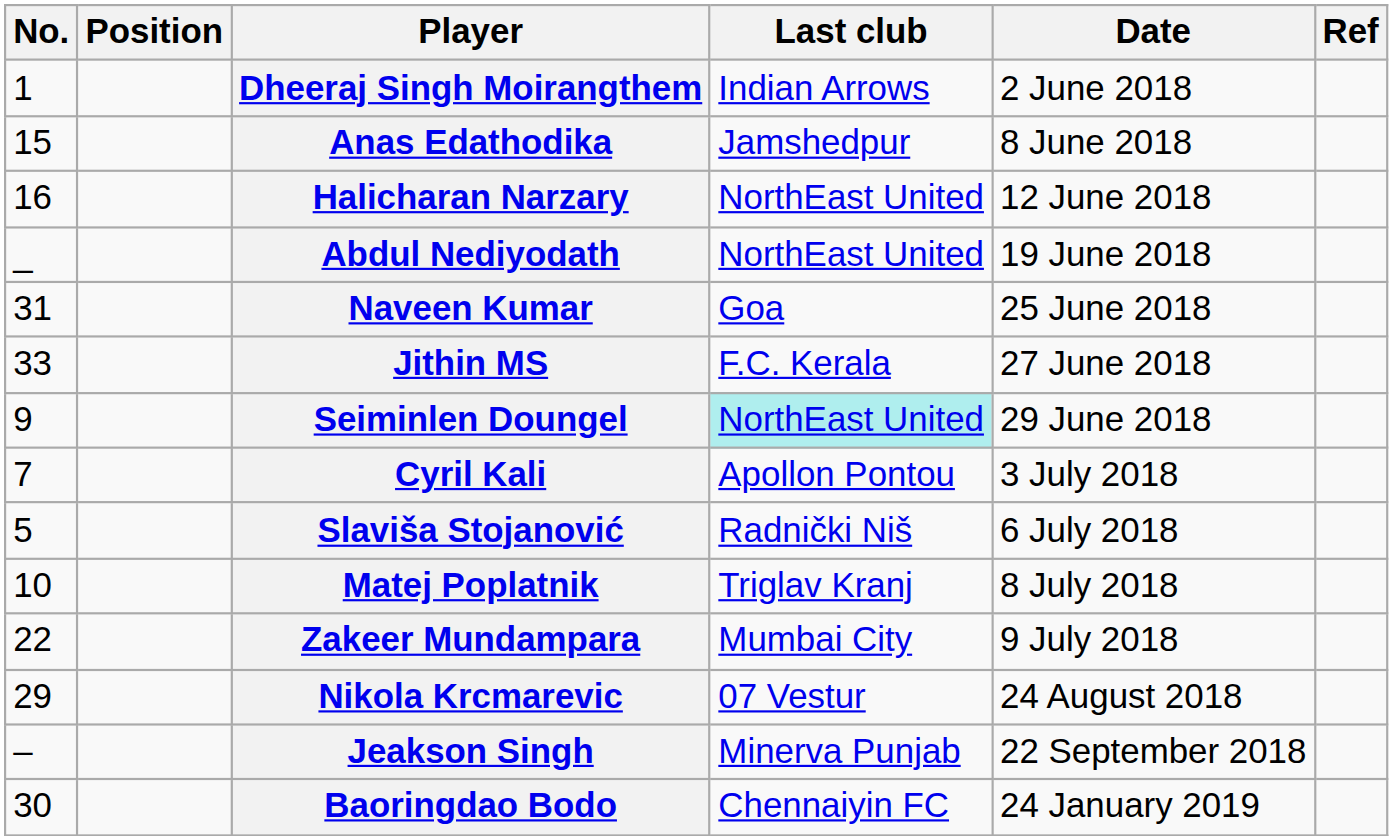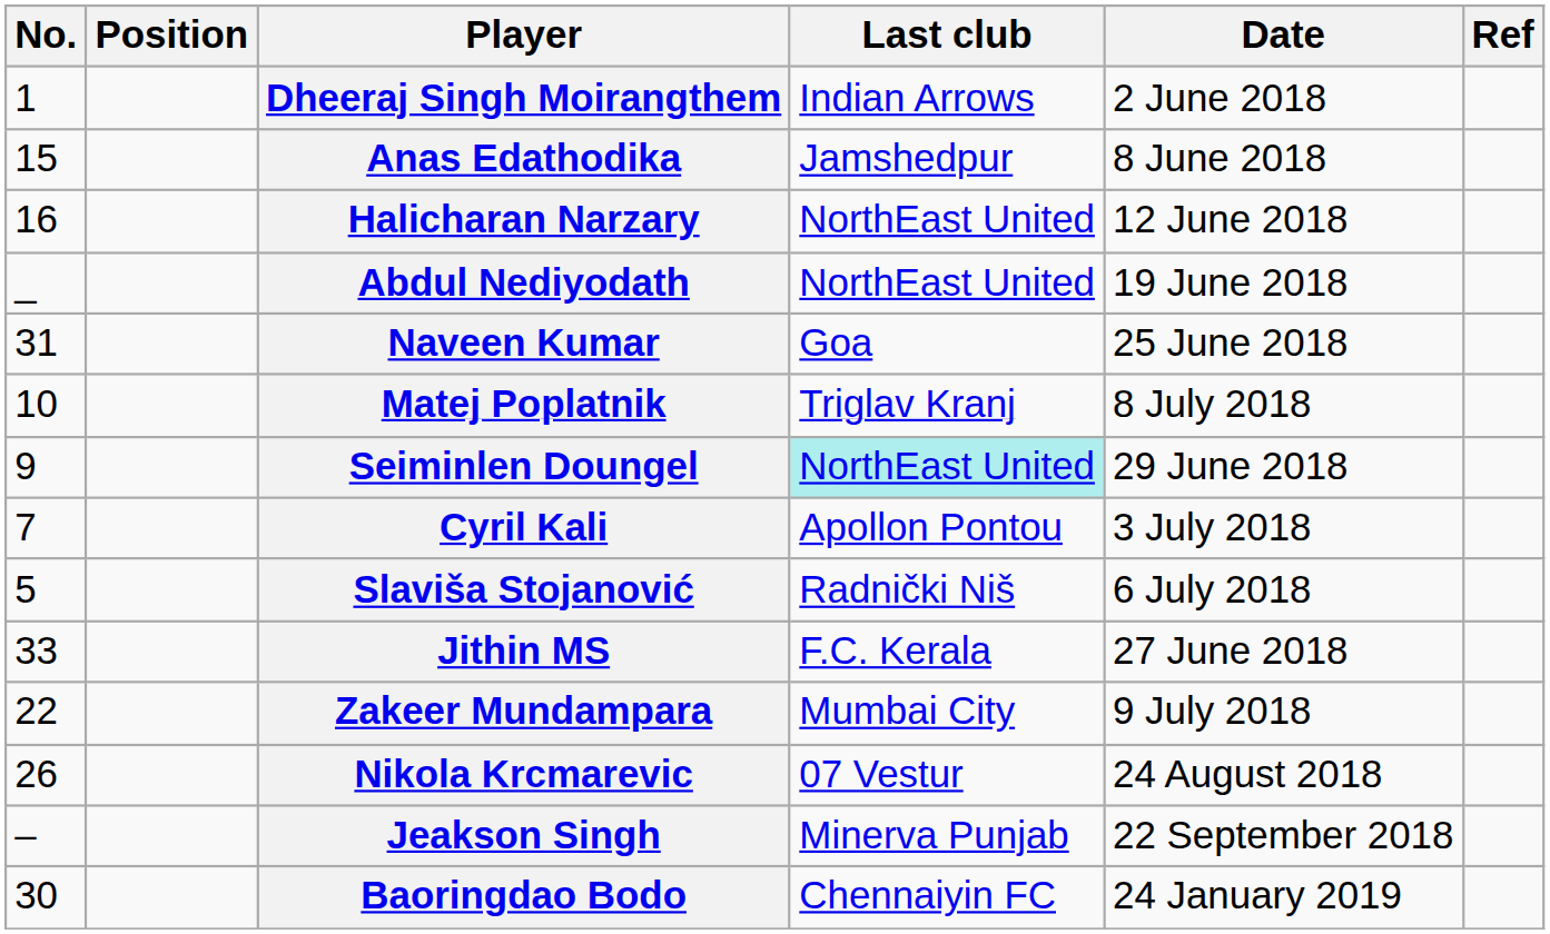 <table class="wikitable plainrowheaders" style="text-align:center; text-align:left">
 <tr>
 <th>No.</th>
 <th scope="col">Position</th>
 <th scope="col">Player</th>
 <th scope="col">Last club</th>
 <th scope="col">Date</th>
 <th scope="col">Ref</th>
 </tr>
 <tr>
 <td>1</td>
 <td></td>
 <th scope="row"> <a href='#'>Dheeraj Singh Moirangthem</a></th>
 <td> <a href='#'>Indian Arrows</a></td>
 <td>2 June 2018</td>
 <td></td>
 </tr>
 <tr>
 <td>15</td>
 <td></td>
 <th scope="row"> <a href='#'>Anas Edathodika</a></th>
 <td> <a href='#'>Jamshedpur</a></td>
 <td>8 June 2018</td>
 <td></td>
 </tr>
 <tr>
 <td>16</td>
 <td></td>
 <th scope="row"> <a href='#'>Halicharan Narzary</a></th>
 <td> <a href='#'>NorthEast United</a></td>
 <td>12 June 2018</td>
 <td></td>
 </tr>
 <tr>
 <td>_</td>
 <td></td>
 <th scope="row"> <a href='#'>Abdul Nediyodath</a></th>
 <td><a href='#'>NorthEast United</a></td>
 <td>19 June 2018</td>
 <td></td>
 </tr>
 <tr>
 <td>31</td>
 <td></td>
 <th scope="row"> <a href='#'>Naveen Kumar</a></th>
 <td> <a href='#'>Goa</a></td>
 <td>25 June 2018</td>
 <td></td>
 </tr>
 <tr>
-<td>33</td>
+<td>10</td>
 <td></td>
-<th scope="row"> <a href='#'>Jithin MS</a></th>
-<td> <a href='#'>F.C. Kerala</a></td>
-<td>27 June 2018</td>
+<th scope="row"> <a href='#'>Matej Poplatnik</a></th>
+<td> <a href='#'>Triglav Kranj</a></td>
+<td>8 July 2018</td>
 <td></td>
 </tr>
 <tr>
 <td>9</td>
 <td></td>
 <th scope="row"> <a href='#'>Seiminlen Doungel</a></th>
 <td style="background: paleturquoise;"><a href='#'>NorthEast United</a></td>
 <td>29 June 2018</td>
 <td></td>
 </tr>
 <tr>
 <td>7</td>
 <td></td>
 <th scope="row"> <a href='#'>Cyril Kali</a></th>
 <td> <a href='#'>Apollon Pontou</a></td>
 <td>3 July 2018</td>
 <td></td>
 </tr>
 <tr>
 <td>5</td>
 <td></td>
 <th scope="row"> <a href='#'>Slaviša Stojanović</a></th>
 <td> <a href='#'>Radnički Niš</a></td>
 <td>6 July 2018</td>
 <td></td>
 </tr>
 <tr>
-<td>10</td>
+<td>33</td>
 <td></td>
-<th scope="row"> <a href='#'>Matej Poplatnik</a></th>
-<td> <a href='#'>Triglav Kranj</a></td>
-<td>8 July 2018</td>
+<th scope="row"> <a href='#'>Jithin MS</a></th>
+<td> <a href='#'>F.C. Kerala</a></td>
+<td>27 June 2018</td>
 <td></td>
 </tr>
 <tr>
 <td>22</td>
 <td></td>
 <th scope="row"> <a href='#'>Zakeer Mundampara</a></th>
 <td><a href='#'>Mumbai City</a></td>
 <td>9 July 2018</td>
 <td></td>
 </tr>
 <tr>
-<td>29</td>
+<td>26</td>
 <td></td>
 <th scope="row"> <a href='#'>Nikola Krcmarevic</a></th>
 <td><a href='#'>07 Vestur</a></td>
 <td>24 August 2018</td>
 <td></td>
 </tr>
 <tr>
 <td>–</td>
 <td></td>
 <th scope="row"> <a href='#'>Jeakson Singh</a></th>
 <td><a href='#'>Minerva Punjab</a></td>
 <td>22 September 2018</td>
 <td></td>
 </tr>
 <tr>
 <td>30</td>
 <td></td>
 <th scope="row"> <a href='#'>Baoringdao Bodo</a></th>
 <td><a href='#'>Chennaiyin FC</a></td>
 <td>24 January 2019</td>
 <td></td>
 </tr>
 <tr>
 </tr>
 </table>
